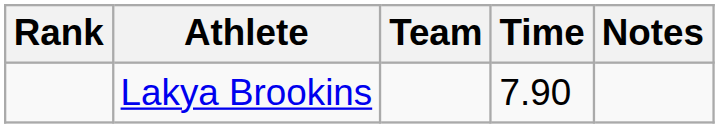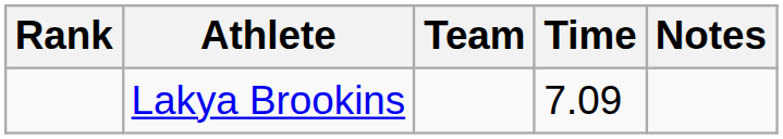 <table class="wikitable sortable">
 <tr>
 <th>Rank</th>
 <th>Athlete</th>
 <th>Team</th>
 <th>Time</th>
 <th>Notes</th>
 </tr>
 <tr>
 <td align=center></td>
 <td><a href='#'>Lakya Brookins</a></td>
 <td></td>
-<td>7.90</td>
+<td>7.09</td>
 <td></td>
 </tr>
 </table>
